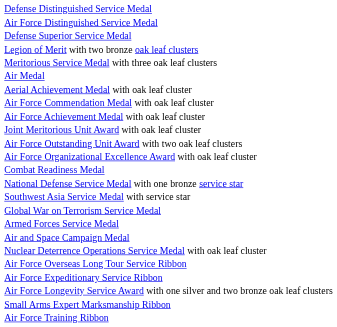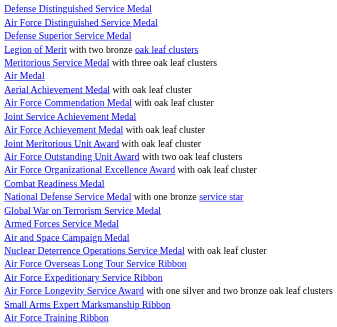 <table>
 <tr>
 <td></td>
 <td><a href='#'>Defense Distinguished Service Medal</a></td>
 </tr>
 <tr>
 <td></td>
 <td><a href='#'>Air Force Distinguished Service Medal</a></td>
 </tr>
 <tr>
 <td></td>
 <td><a href='#'>Defense Superior Service Medal</a></td>
 </tr>
 <tr>
 <td><span></span><span></span></td>
 <td><a href='#'>Legion of Merit</a> with two bronze <a href='#'>oak leaf clusters</a></td>
 </tr>
 <tr>
 <td><span></span><span></span><span></span></td>
 <td><a href='#'>Meritorious Service Medal</a> with three oak leaf clusters</td>
 </tr>
 <tr>
 <td></td>
 <td><a href='#'>Air Medal</a></td>
 </tr>
 <tr>
 <td></td>
 <td><a href='#'>Aerial Achievement Medal</a> with oak leaf cluster</td>
 </tr>
 <tr>
 <td></td>
 <td><a href='#'>Air Force Commendation Medal</a> with oak leaf cluster</td>
 </tr>
 <tr>
 <td></td>
+<td><a href='#'>Joint Service Achievement Medal</a></td>
+</tr>
+<tr>
+<td></td>
 <td><a href='#'>Air Force Achievement Medal</a> with oak leaf cluster</td>
 </tr>
 <tr>
 <td></td>
 <td><a href='#'>Joint Meritorious Unit Award</a> with oak leaf cluster</td>
 </tr>
 <tr>
 <td><span></span><span></span></td>
 <td><a href='#'>Air Force Outstanding Unit Award</a> with two oak leaf clusters</td>
 </tr>
 <tr>
 <td></td>
 <td><a href='#'>Air Force Organizational Excellence Award</a> with oak leaf cluster</td>
 </tr>
 <tr>
 <td></td>
 <td><a href='#'>Combat Readiness Medal</a></td>
 </tr>
 <tr>
 <td></td>
 <td><a href='#'>National Defense Service Medal</a> with one bronze <a href='#'>service star</a></td>
-</tr>
-<tr>
-<td></td>
-<td><a href='#'>Southwest Asia Service Medal</a> with service star</td>
 </tr>
 <tr>
 <td></td>
 <td><a href='#'>Global War on Terrorism Service Medal</a></td>
 </tr>
 <tr>
 <td></td>
 <td><a href='#'>Armed Forces Service Medal</a></td>
 </tr>
 <tr>
 <td></td>
 <td><a href='#'>Air and Space Campaign Medal</a></td>
 </tr>
 <tr>
 <td></td>
 <td><a href='#'>Nuclear Deterrence Operations Service Medal</a> with oak leaf cluster</td>
 </tr>
 <tr>
 <td></td>
 <td><a href='#'>Air Force Overseas Long Tour Service Ribbon</a></td>
 </tr>
 <tr>
 <td></td>
 <td><a href='#'>Air Force Expeditionary Service Ribbon</a></td>
 </tr>
 <tr>
 <td><span></span><span></span><span></span></td>
 <td><a href='#'>Air Force Longevity Service Award</a> with one silver and two bronze oak leaf clusters</td>
 </tr>
 <tr>
 <td></td>
 <td><a href='#'>Small Arms Expert Marksmanship Ribbon</a></td>
 </tr>
 <tr>
 <td></td>
 <td><a href='#'>Air Force Training Ribbon</a></td>
 </tr>
 </table>
